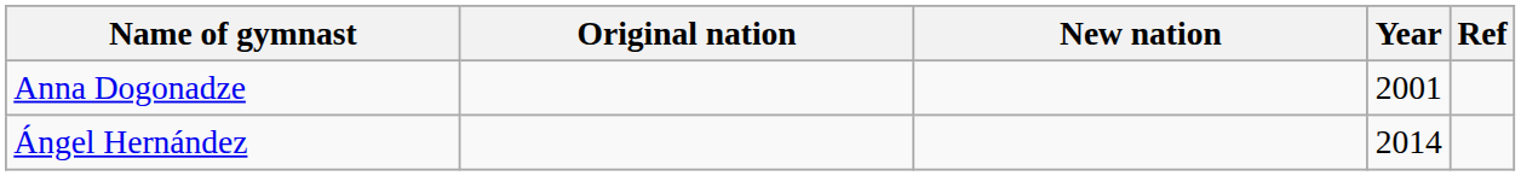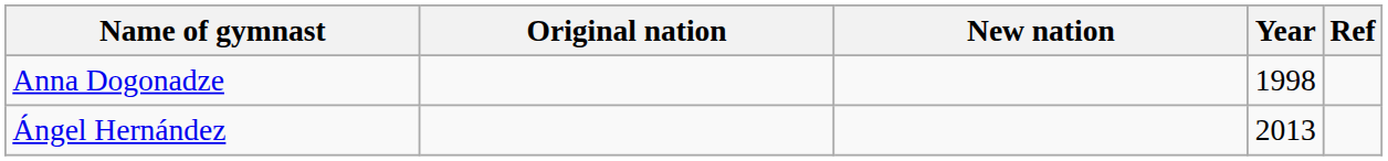 <table class="wikitable sortable" style="border-collapse: collapse; font-size: 95%;">
 <tr>
 <th width=200>Name of gymnast</th>
 <th width=200>Original nation</th>
 <th width=200>New nation</th>
 <th>Year</th>
 <th>Ref</th>
 </tr>
 <tr>
 <td><a href='#'>Anna Dogonadze</a></td>
 <td></td>
 <td></td>
-<td>2001</td>
+<td>1998</td>
 <td></td>
 </tr>
 <tr>
 <td><a href='#'>Ángel Hernández</a></td>
 <td></td>
 <td></td>
-<td>2014</td>
+<td>2013</td>
 <td></td>
 </tr>
 </table>
